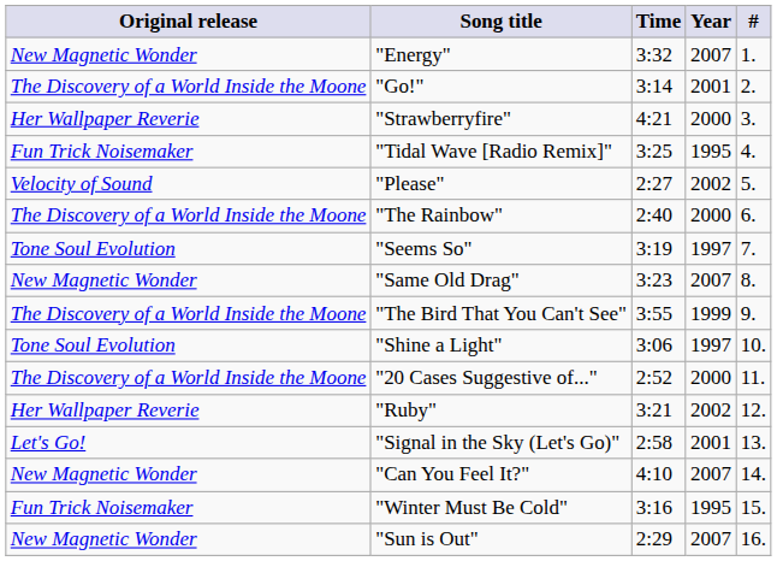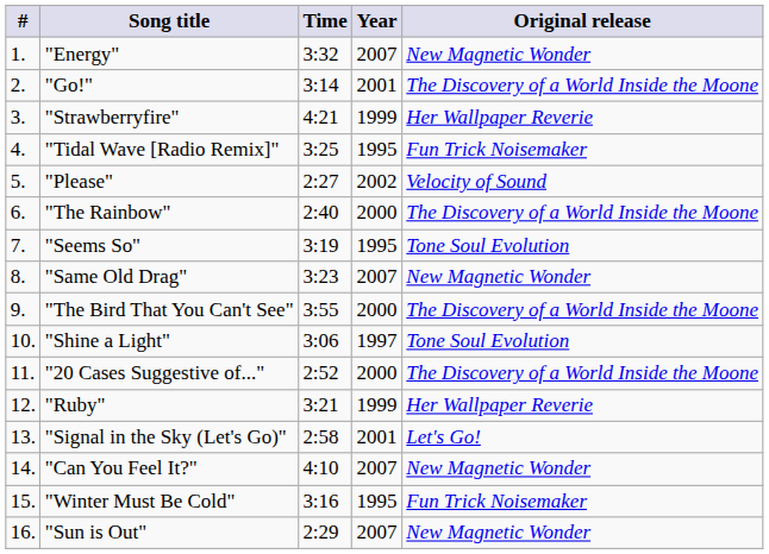 <table class="wikitable" style="text-align:left; margin: 5px;">
 <tr>
-<th style="background:#ddddee;">Original release</th>
+<th style="background:#ddddee;">#</th>
 <th style="background:#ddddee;">Song title</th>
 <th style="background:#ddddee;">Time</th>
 <th style="background:#ddddee;">Year</th>
-<th style="background:#ddddee;">#</th>
+<th style="background:#ddddee;">Original release</th>
 </tr>
 <tr>
-<td><em><a href='#'>New Magnetic Wonder</a></em></td>
+<td>1.</td>
 <td>"Energy"</td>
 <td>3:32</td>
 <td>2007</td>
-<td>1.</td>
+<td><em><a href='#'>New Magnetic Wonder</a></em></td>
 </tr>
 <tr>
-<td><em><a href='#'>The Discovery of a World Inside the Moone</a></em></td>
+<td>2.</td>
 <td>"Go!"</td>
 <td>3:14</td>
 <td>2001</td>
-<td>2.</td>
+<td><em><a href='#'>The Discovery of a World Inside the Moone</a></em></td>
 </tr>
 <tr>
-<td><em><a href='#'>Her Wallpaper Reverie</a></em></td>
+<td>3.</td>
 <td>"Strawberryfire"</td>
 <td>4:21</td>
-<td>2000</td>
-<td>3.</td>
+<td>1999</td>
+<td><em><a href='#'>Her Wallpaper Reverie</a></em></td>
 </tr>
 <tr>
-<td><em><a href='#'>Fun Trick Noisemaker</a></em></td>
+<td>4.</td>
 <td>"Tidal Wave [Radio Remix]"</td>
 <td>3:25</td>
 <td>1995</td>
-<td>4.</td>
+<td><em><a href='#'>Fun Trick Noisemaker</a></em></td>
 </tr>
 <tr>
-<td><em><a href='#'>Velocity of Sound</a></em></td>
+<td>5.</td>
 <td>"Please"</td>
 <td>2:27</td>
 <td>2002</td>
-<td>5.</td>
+<td><em><a href='#'>Velocity of Sound</a></em></td>
 </tr>
 <tr>
-<td><em><a href='#'>The Discovery of a World Inside the Moone</a></em></td>
+<td>6.</td>
 <td>"The Rainbow"</td>
 <td>2:40</td>
 <td>2000</td>
-<td>6.</td>
+<td><em><a href='#'>The Discovery of a World Inside the Moone</a></em></td>
 </tr>
 <tr>
-<td><em><a href='#'>Tone Soul Evolution</a></em></td>
+<td>7.</td>
 <td>"Seems So"</td>
 <td>3:19</td>
-<td>1997</td>
-<td>7.</td>
+<td>1995</td>
+<td><em><a href='#'>Tone Soul Evolution</a></em></td>
 </tr>
 <tr>
-<td><em><a href='#'>New Magnetic Wonder</a></em></td>
+<td>8.</td>
 <td>"Same Old Drag"</td>
 <td>3:23</td>
 <td>2007</td>
-<td>8.</td>
+<td><em><a href='#'>New Magnetic Wonder</a></em></td>
 </tr>
 <tr>
-<td><em><a href='#'>The Discovery of a World Inside the Moone</a></em></td>
+<td>9.</td>
 <td>"The Bird That You Can't See"</td>
 <td>3:55</td>
-<td>1999</td>
-<td>9.</td>
+<td>2000</td>
+<td><em><a href='#'>The Discovery of a World Inside the Moone</a></em></td>
 </tr>
 <tr>
-<td><em><a href='#'>Tone Soul Evolution</a></em></td>
+<td>10.</td>
 <td>"Shine a Light"</td>
 <td>3:06</td>
 <td>1997</td>
-<td>10.</td>
+<td><em><a href='#'>Tone Soul Evolution</a></em></td>
 </tr>
 <tr>
-<td><em><a href='#'>The Discovery of a World Inside the Moone</a></em></td>
+<td>11.</td>
 <td>"20 Cases Suggestive of..."</td>
 <td>2:52</td>
 <td>2000</td>
-<td>11.</td>
+<td><em><a href='#'>The Discovery of a World Inside the Moone</a></em></td>
 </tr>
 <tr>
-<td><em><a href='#'>Her Wallpaper Reverie</a></em></td>
+<td>12.</td>
 <td>"Ruby"</td>
 <td>3:21</td>
-<td>2002</td>
-<td>12.</td>
+<td>1999</td>
+<td><em><a href='#'>Her Wallpaper Reverie</a></em></td>
 </tr>
 <tr>
-<td><em><a href='#'>Let's Go!</a></em></td>
+<td>13.</td>
 <td>"Signal in the Sky (Let's Go)"</td>
 <td>2:58</td>
 <td>2001</td>
-<td>13.</td>
+<td><em><a href='#'>Let's Go!</a></em></td>
 </tr>
 <tr>
-<td><em><a href='#'>New Magnetic Wonder</a></em></td>
+<td>14.</td>
 <td>"Can You Feel It?"</td>
 <td>4:10</td>
 <td>2007</td>
-<td>14.</td>
+<td><em><a href='#'>New Magnetic Wonder</a></em></td>
 </tr>
 <tr>
-<td><em><a href='#'>Fun Trick Noisemaker</a></em></td>
+<td>15.</td>
 <td>"Winter Must Be Cold"</td>
 <td>3:16</td>
 <td>1995</td>
-<td>15.</td>
+<td><em><a href='#'>Fun Trick Noisemaker</a></em></td>
 </tr>
 <tr>
-<td><em><a href='#'>New Magnetic Wonder</a></em></td>
+<td>16.</td>
 <td>"Sun is Out"</td>
 <td>2:29</td>
 <td>2007</td>
-<td>16.</td>
+<td><em><a href='#'>New Magnetic Wonder</a></em></td>
 </tr>
 </table>
